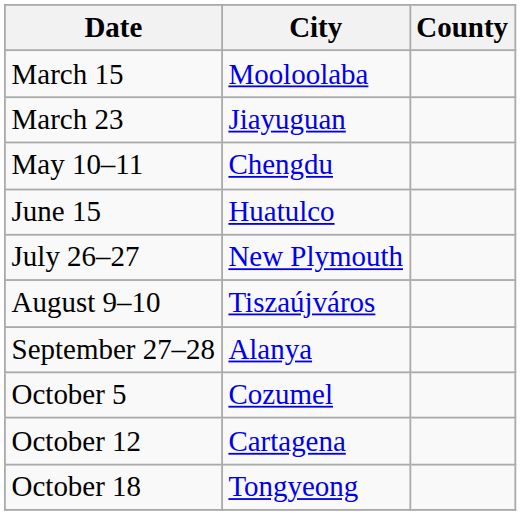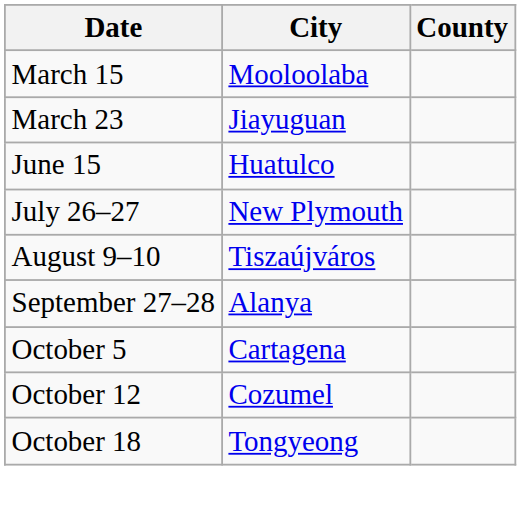 <table class="wikitable">
 <tr>
 <th>Date</th>
 <th>City</th>
 <th>County</th>
 </tr>
 <tr>
 <td>March 15</td>
 <td><a href='#'>Mooloolaba</a></td>
 <td></td>
 </tr>
 <tr>
 <td>March 23</td>
 <td><a href='#'>Jiayuguan</a></td>
-<td></td>
-</tr>
-<tr>
-<td>May 10–11</td>
-<td><a href='#'>Chengdu</a></td>
 <td></td>
 </tr>
 <tr>
 <td>June 15</td>
 <td><a href='#'>Huatulco</a></td>
 <td></td>
 </tr>
 <tr>
 <td>July 26–27</td>
 <td><a href='#'>New Plymouth</a></td>
 <td></td>
 </tr>
 <tr>
 <td>August 9–10</td>
 <td><a href='#'>Tiszaújváros</a></td>
 <td></td>
 </tr>
 <tr>
 <td>September 27–28</td>
 <td><a href='#'>Alanya</a></td>
 <td></td>
 </tr>
 <tr>
 <td>October 5</td>
-<td><a href='#'>Cozumel</a></td>
+<td><a href='#'>Cartagena</a></td>
 <td></td>
 </tr>
 <tr>
 <td>October 12</td>
-<td><a href='#'>Cartagena</a></td>
+<td><a href='#'>Cozumel</a></td>
 <td></td>
 </tr>
 <tr>
 <td>October 18</td>
 <td><a href='#'>Tongyeong</a></td>
 <td></td>
 </tr>
 </table>
